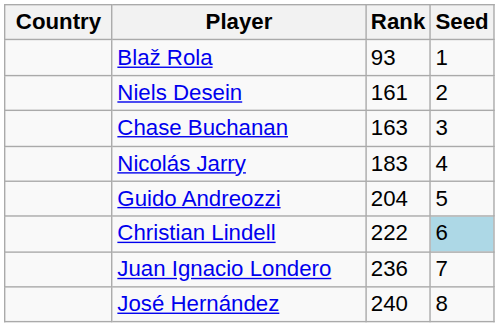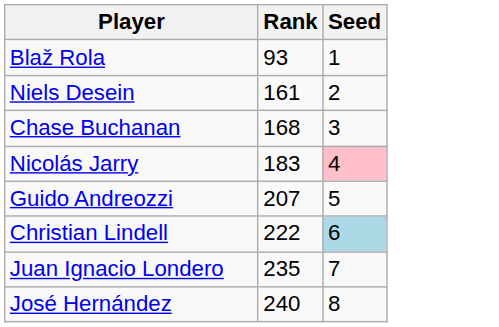 <table class="sortable wikitable">
 <tr>
-<th width="70">Country</th>
 <th width="175">Player</th>
 <th>Rank</th>
 <th>Seed</th>
 </tr>
 <tr>
-<td></td>
 <td><a href='#'>Blaž Rola</a></td>
 <td>93</td>
 <td>1</td>
 </tr>
 <tr>
-<td></td>
 <td><a href='#'>Niels Desein</a></td>
 <td>161</td>
 <td>2</td>
 </tr>
 <tr>
-<td></td>
 <td><a href='#'>Chase Buchanan</a></td>
-<td>163</td>
+<td>168</td>
 <td>3</td>
 </tr>
 <tr>
-<td></td>
 <td><a href='#'>Nicolás Jarry</a></td>
 <td>183</td>
-<td>4</td>
+<td style="background: pink;">4</td>
 </tr>
 <tr>
-<td></td>
 <td><a href='#'>Guido Andreozzi</a></td>
-<td>204</td>
+<td>207</td>
 <td>5</td>
 </tr>
 <tr>
-<td></td>
 <td><a href='#'>Christian Lindell</a></td>
 <td>222</td>
 <td style="background: lightblue;">6</td>
 </tr>
 <tr>
-<td></td>
 <td><a href='#'>Juan Ignacio Londero</a></td>
-<td>236</td>
+<td>235</td>
 <td>7</td>
 </tr>
 <tr>
-<td></td>
 <td><a href='#'>José Hernández</a></td>
 <td>240</td>
 <td>8</td>
 </tr>
 </table>
